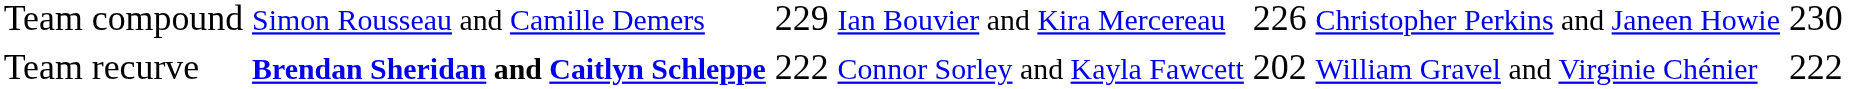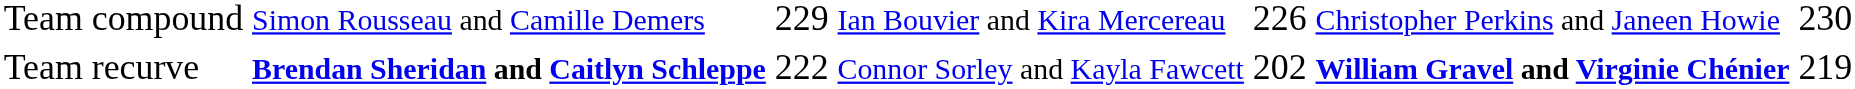 <table>
 <tr>
 <td>Team compound</td>
 <td><small><a href='#'>Simon Rousseau</a> and <a href='#'>Camille Demers</a><br></small></td>
 <td>229</td>
 <td><small><a href='#'>Ian Bouvier</a> and <a href='#'>Kira Mercereau</a><br></small></td>
 <td>226</td>
 <td><small><a href='#'>Christopher Perkins</a> and <a href='#'>Janeen Howie</a><br></small></td>
 <td>230</td>
 </tr>
 <tr>
 <td>Team recurve</td>
 <td><strong><small><a href='#'>Brendan Sheridan</a> and <a href='#'>Caitlyn Schleppe</a></small><br></strong></td>
 <td>222</td>
 <td><small><a href='#'>Connor Sorley</a> and <a href='#'>Kayla Fawcett</a></small><br></td>
 <td>202</td>
-<td><small><a href='#'>William Gravel</a> and <a href='#'>Virginie Chénier</a><br></small></td>
-<td>222</td>
+<td><strong><small><a href='#'>William Gravel</a> and <a href='#'>Virginie Chénier</a><br></small></strong></td>
+<td>219</td>
 </tr>
 </table>
